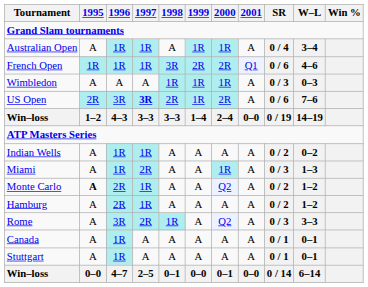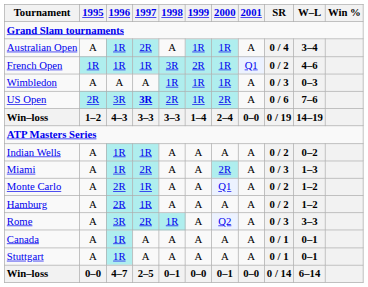 <table class=wikitable style=text-align:center;font-size:97%>
 <tr>
 <th>Tournament</th>
 <th><a href='#'>1995</a></th>
 <th><a href='#'>1996</a></th>
 <th><a href='#'>1997</a></th>
 <th><a href='#'>1998</a></th>
 <th><a href='#'>1999</a></th>
 <th><a href='#'>2000</a></th>
 <th><a href='#'>2001</a></th>
 <th>SR</th>
 <th>W–L</th>
 <th>Win %</th>
 </tr>
 <tr>
 <td colspan=23 align=left><strong><a href='#'>Grand Slam tournaments</a></strong></td>
 </tr>
 <tr>
 <td align=left><a href='#'>Australian Open</a></td>
 <td>A</td>
 <td bgcolor=afeeee><a href='#'>1R</a></td>
-<td bgcolor=afeeee><a href='#'>1R</a></td>
+<td bgcolor=afeeee><a href='#'>2R</a></td>
 <td>A</td>
 <td bgcolor=afeeee><a href='#'>1R</a></td>
 <td bgcolor=afeeee><a href='#'>1R</a></td>
 <td>A</td>
 <th>0 / 4</th>
 <th>3–4</th>
 <th></th>
 </tr>
 <tr>
 <td align=left><a href='#'>French Open</a></td>
 <td bgcolor=afeeee><a href='#'>1R</a></td>
 <td bgcolor=afeeee><a href='#'>1R</a></td>
 <td bgcolor=afeeee><a href='#'>1R</a></td>
 <td bgcolor=afeeee><a href='#'>3R</a></td>
 <td bgcolor=afeeee><a href='#'>2R</a></td>
-<td bgcolor=afeeee><a href='#'>2R</a></td>
+<td bgcolor=afeeee><a href='#'>1R</a></td>
 <td bgcolor=ecf2ff><a href='#'>Q1</a></td>
-<th>0 / 6</th>
+<th>0 / 2</th>
 <th>4–6</th>
 <th></th>
 </tr>
 <tr>
 <td align=left><a href='#'>Wimbledon</a></td>
 <td>A</td>
 <td>A</td>
 <td>A</td>
 <td bgcolor=afeeee><a href='#'>1R</a></td>
 <td bgcolor=afeeee><a href='#'>1R</a></td>
 <td bgcolor=afeeee><a href='#'>1R</a></td>
 <td>A</td>
 <th>0 / 3</th>
 <th>0–3</th>
 <th></th>
 </tr>
 <tr>
 <td align=left><a href='#'>US Open</a></td>
 <td bgcolor=afeeee><a href='#'>2R</a></td>
 <td bgcolor=afeeee><a href='#'>3R</a></td>
 <td bgcolor=afeeee><strong><a href='#'>3R</a></strong></td>
 <td bgcolor=afeeee><a href='#'>2R</a></td>
 <td bgcolor=afeeee><a href='#'>1R</a></td>
 <td bgcolor=afeeee><a href='#'>2R</a></td>
 <td>A</td>
 <th>0 / 6</th>
 <th>7–6</th>
 <th></th>
 </tr>
 <tr>
 <th style=text-align:left>Win–loss</th>
 <th>1–2</th>
 <th>4–3</th>
 <th>3–3</th>
 <th>3–3</th>
 <th>1–4</th>
 <th>2–4</th>
 <th>0–0</th>
 <th>0 / 19</th>
 <th>14–19</th>
 <th></th>
 </tr>
 <tr>
 <td colspan=23 align=left><strong><a href='#'>ATP Masters Series</a></strong></td>
 </tr>
 <tr>
 <td align=left><a href='#'>Indian Wells</a></td>
 <td>A</td>
 <td bgcolor=afeeee><a href='#'>1R</a></td>
 <td bgcolor=afeeee><a href='#'>1R</a></td>
 <td>A</td>
 <td>A</td>
 <td>A</td>
 <td>A</td>
 <th>0 / 2</th>
 <th>0–2</th>
 <th></th>
 </tr>
 <tr>
 <td align=left><a href='#'>Miami</a></td>
 <td>A</td>
 <td bgcolor=afeeee><a href='#'>1R</a></td>
 <td bgcolor=afeeee><a href='#'>2R</a></td>
 <td>A</td>
 <td>A</td>
-<td bgcolor=afeeee><a href='#'>1R</a></td>
+<td bgcolor=afeeee><a href='#'>2R</a></td>
 <td>A</td>
 <th>0 / 3</th>
 <th>1–3</th>
 <th></th>
 </tr>
 <tr>
 <td align=left><a href='#'>Monte Carlo</a></td>
-<td><strong>A</strong></td>
+<td>A</td>
 <td bgcolor=afeeee><a href='#'>2R</a></td>
 <td bgcolor=afeeee><a href='#'>1R</a></td>
 <td>A</td>
 <td>A</td>
-<td bgcolor=ecf2ff><a href='#'>Q2</a></td>
+<td bgcolor=ecf2ff><a href='#'>Q1</a></td>
 <td>A</td>
 <th>0 / 2</th>
 <th>1–2</th>
 <th></th>
 </tr>
 <tr>
 <td align=left><a href='#'>Hamburg</a></td>
 <td>A</td>
 <td bgcolor=afeeee><a href='#'>2R</a></td>
 <td bgcolor=afeeee><a href='#'>1R</a></td>
 <td>A</td>
 <td>A</td>
 <td>A</td>
 <td>A</td>
 <th>0 / 2</th>
 <th>1–2</th>
 <th></th>
 </tr>
 <tr>
 <td align=left><a href='#'>Rome</a></td>
 <td>A</td>
 <td bgcolor=afeeee><a href='#'>3R</a></td>
 <td bgcolor=afeeee><a href='#'>2R</a></td>
 <td bgcolor=afeeee><a href='#'>1R</a></td>
 <td>A</td>
 <td bgcolor=ecf2ff><a href='#'>Q2</a></td>
 <td>A</td>
 <th>0 / 3</th>
 <th>3–3</th>
 <th></th>
 </tr>
 <tr>
 <td align=left><a href='#'>Canada</a></td>
 <td>A</td>
 <td bgcolor=afeeee><a href='#'>1R</a></td>
 <td>A</td>
 <td>A</td>
 <td>A</td>
 <td>A</td>
 <td>A</td>
 <th>0 / 1</th>
 <th>0–1</th>
 <th></th>
 </tr>
 <tr>
 <td align=left><a href='#'>Stuttgart</a></td>
 <td>A</td>
 <td bgcolor=afeeee><a href='#'>1R</a></td>
 <td>A</td>
 <td>A</td>
 <td>A</td>
 <td>A</td>
 <td>A</td>
 <th>0 / 1</th>
 <th>0–1</th>
 <th></th>
 </tr>
 <tr>
 <th style=text-align:left>Win–loss</th>
 <th>0–0</th>
 <th>4–7</th>
 <th>2–5</th>
 <th>0–1</th>
 <th>0–0</th>
 <th>0–1</th>
 <th>0–0</th>
 <th>0 / 14</th>
 <th>6–14</th>
 <th></th>
 </tr>
 </table>
